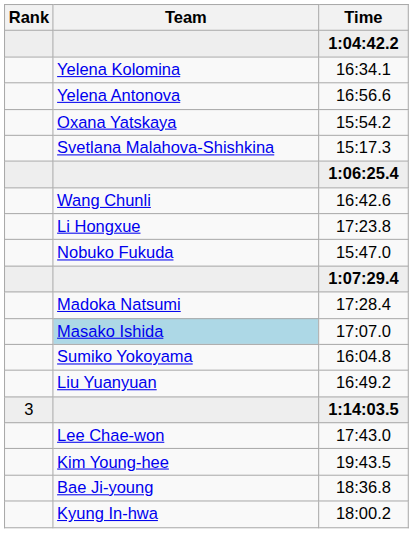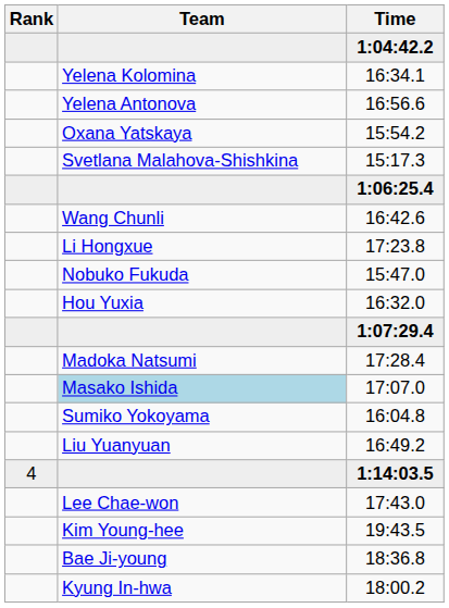 <table class=wikitable style="text-align:center">
 <tr>
 <th width=40>Rank</th>
 <th width=250>Team</th>
 <th width=80>Time</th>
 </tr>
 <tr bgcolor=eeeeee>
 <td></td>
 <td align=left></td>
 <td><strong>1:04:42.2</strong></td>
 </tr>
 <tr>
 <td></td>
 <td align=left><a href='#'>Yelena Kolomina</a></td>
 <td>16:34.1</td>
 </tr>
 <tr>
 <td></td>
 <td align=left><a href='#'>Yelena Antonova</a></td>
 <td>16:56.6</td>
 </tr>
 <tr>
 <td></td>
 <td align=left><a href='#'>Oxana Yatskaya</a></td>
 <td>15:54.2</td>
 </tr>
 <tr>
 <td></td>
 <td align=left><a href='#'>Svetlana Malahova-Shishkina</a></td>
 <td>15:17.3</td>
 </tr>
 <tr bgcolor=eeeeee>
 <td></td>
 <td align=left></td>
 <td><strong>1:06:25.4</strong></td>
 </tr>
 <tr>
 <td></td>
 <td align=left><a href='#'>Wang Chunli</a></td>
 <td>16:42.6</td>
 </tr>
 <tr>
 <td></td>
 <td align=left><a href='#'>Li Hongxue</a></td>
 <td>17:23.8</td>
 </tr>
 <tr>
 <td></td>
 <td align=left><a href='#'>Nobuko Fukuda</a></td>
 <td>15:47.0</td>
 </tr>
+<tr>
+<td></td>
+<td align=left><a href='#'>Hou Yuxia</a></td>
+<td>16:32.0</td>
+</tr>
 <tr bgcolor=eeeeee>
 <td></td>
 <td align=left></td>
 <td><strong>1:07:29.4</strong></td>
 </tr>
 <tr>
 <td></td>
 <td align=left><a href='#'>Madoka Natsumi</a></td>
 <td>17:28.4</td>
 </tr>
 <tr>
 <td></td>
 <td align=left style="background: lightblue;"><a href='#'>Masako Ishida</a></td>
 <td>17:07.0</td>
 </tr>
 <tr>
 <td></td>
 <td align=left><a href='#'>Sumiko Yokoyama</a></td>
 <td>16:04.8</td>
 </tr>
 <tr>
 <td></td>
 <td align=left><a href='#'>Liu Yuanyuan</a></td>
 <td>16:49.2</td>
 </tr>
 <tr bgcolor=eeeeee>
-<td>3</td>
+<td>4</td>
 <td align=left></td>
 <td><strong>1:14:03.5</strong></td>
 </tr>
 <tr>
 <td></td>
 <td align=left><a href='#'>Lee Chae-won</a></td>
 <td>17:43.0</td>
 </tr>
 <tr>
 <td></td>
 <td align=left><a href='#'>Kim Young-hee</a></td>
 <td>19:43.5</td>
 </tr>
 <tr>
 <td></td>
 <td align=left><a href='#'>Bae Ji-young</a></td>
 <td>18:36.8</td>
 </tr>
 <tr>
 <td></td>
 <td align=left><a href='#'>Kyung In-hwa</a></td>
 <td>18:00.2</td>
 </tr>
 </table>
